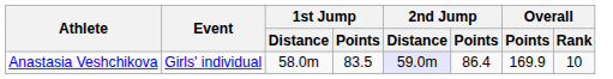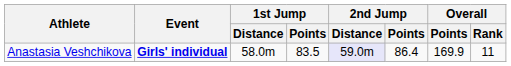 <table class="wikitable" style="font-size:90%; text-align:center;">
 <tr>
 <th rowspan=2>Athlete</th>
 <th rowspan=2>Event</th>
 <th colspan=2>1st Jump</th>
 <th colspan=2>2nd Jump</th>
 <th colspan=2>Overall</th>
 </tr>
 <tr>
 <th>Distance</th>
 <th>Points</th>
 <th>Distance</th>
 <th>Points</th>
 <th>Points</th>
 <th>Rank</th>
 </tr>
 <tr>
 <td align=left><a href='#'>Anastasia Veshchikova</a></td>
-<td align=left><a href='#'>Girls' individual</a></td>
+<td align=left><strong><a href='#'>Girls' individual</a></strong></td>
 <td>58.0m</td>
 <td>83.5</td>
 <td style="background: lavender;">59.0m</td>
 <td>86.4</td>
 <td>169.9</td>
-<td>10</td>
+<td>11</td>
 </tr>
 </table>
